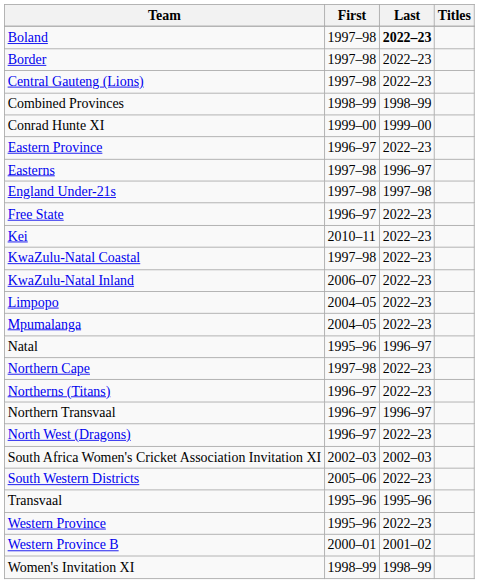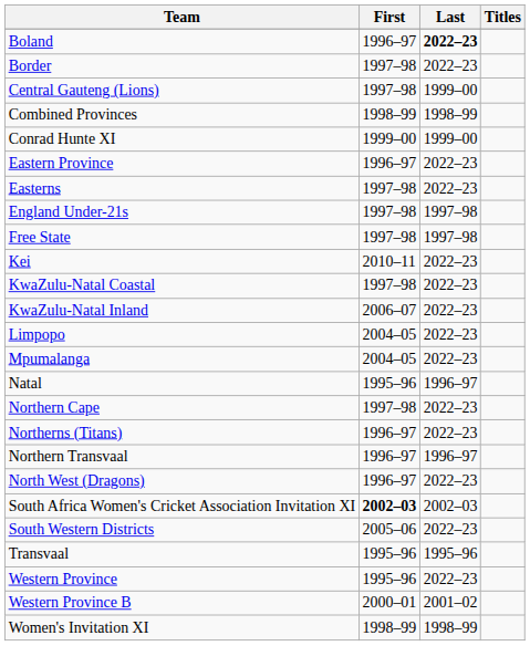 <table class="wikitable sortable plainrowheaders" style="text-align:center;">
 <tr>
 <th scope="col">Team</th>
 <th scope="col">First</th>
 <th scope="col">Last</th>
 <th scope="col">Titles</th>
 </tr>
 <tr bgcolor="#efefef">
 </tr>
 <tr align="left">
 <td><a href='#'>Boland</a></td>
-<td>1997–98</td>
+<td>1996–97</td>
 <td><strong>2022–23</strong></td>
 <td></td>
 </tr>
 <tr align="left">
 <td><a href='#'>Border</a></td>
 <td>1997–98</td>
 <td>2022–23</td>
 <td></td>
 </tr>
 <tr align="left">
 <td><a href='#'>Central Gauteng (Lions)</a></td>
 <td>1997–98</td>
-<td>2022–23</td>
+<td>1999–00</td>
 <td></td>
 </tr>
 <tr align="left">
 <td>Combined Provinces</td>
 <td>1998–99</td>
 <td>1998–99</td>
 <td></td>
 </tr>
 <tr align="left">
 <td>Conrad Hunte XI</td>
 <td>1999–00</td>
 <td>1999–00</td>
 <td></td>
 </tr>
 <tr align="left">
 <td><a href='#'>Eastern Province</a></td>
 <td>1996–97</td>
 <td>2022–23</td>
 <td></td>
 </tr>
 <tr align="left">
 <td><a href='#'>Easterns</a></td>
 <td>1997–98</td>
-<td>1996–97</td>
+<td>2022–23</td>
 <td></td>
 </tr>
 <tr align="left">
 <td><a href='#'>England Under-21s</a></td>
 <td>1997–98</td>
 <td>1997–98</td>
 <td></td>
 </tr>
 <tr align="left">
 <td><a href='#'>Free State</a></td>
-<td>1996–97</td>
-<td>2022–23</td>
+<td>1997–98</td>
+<td>1997–98</td>
 <td></td>
 </tr>
 <tr align="left">
 <td><a href='#'>Kei</a></td>
 <td>2010–11</td>
 <td>2022–23</td>
 <td></td>
 </tr>
 <tr align="left">
 <td><a href='#'>KwaZulu-Natal Coastal</a></td>
 <td>1997–98</td>
 <td>2022–23</td>
 <td></td>
 </tr>
 <tr align="left">
 <td><a href='#'>KwaZulu-Natal Inland</a></td>
 <td>2006–07</td>
 <td>2022–23</td>
 <td></td>
 </tr>
 <tr align="left">
 <td><a href='#'>Limpopo</a></td>
 <td>2004–05</td>
 <td>2022–23</td>
 <td></td>
 </tr>
 <tr align="left">
 <td><a href='#'>Mpumalanga</a></td>
 <td>2004–05</td>
 <td>2022–23</td>
 <td></td>
 </tr>
 <tr align="left">
 <td>Natal</td>
 <td>1995–96</td>
 <td>1996–97</td>
 <td></td>
 </tr>
 <tr align="left">
 <td><a href='#'>Northern Cape</a></td>
 <td>1997–98</td>
 <td>2022–23</td>
 <td></td>
 </tr>
 <tr align="left">
 <td><a href='#'>Northerns (Titans)</a></td>
 <td>1996–97</td>
 <td>2022–23</td>
 <td></td>
 </tr>
 <tr align="left">
 <td>Northern Transvaal</td>
 <td>1996–97</td>
 <td>1996–97</td>
 <td></td>
 </tr>
 <tr align="left">
 <td><a href='#'>North West (Dragons)</a></td>
 <td>1996–97</td>
 <td>2022–23</td>
 <td></td>
 </tr>
 <tr align="left">
 <td>South Africa Women's Cricket Association Invitation XI</td>
-<td>2002–03</td>
+<td><strong>2002–03</strong></td>
 <td>2002–03</td>
 <td></td>
 </tr>
 <tr align="left">
 <td><a href='#'>South Western Districts</a></td>
 <td>2005–06</td>
 <td>2022–23</td>
 <td></td>
 </tr>
 <tr align="left">
 <td>Transvaal</td>
 <td>1995–96</td>
 <td>1995–96</td>
 <td></td>
 </tr>
 <tr align="left">
 <td><a href='#'>Western Province</a></td>
 <td>1995–96</td>
 <td>2022–23</td>
 <td></td>
 </tr>
 <tr align="left">
 <td><a href='#'>Western Province B</a></td>
 <td>2000–01</td>
 <td>2001–02</td>
 <td></td>
 </tr>
 <tr align="left">
 <td>Women's Invitation XI</td>
 <td>1998–99</td>
 <td>1998–99</td>
 <td></td>
 </tr>
 </table>
